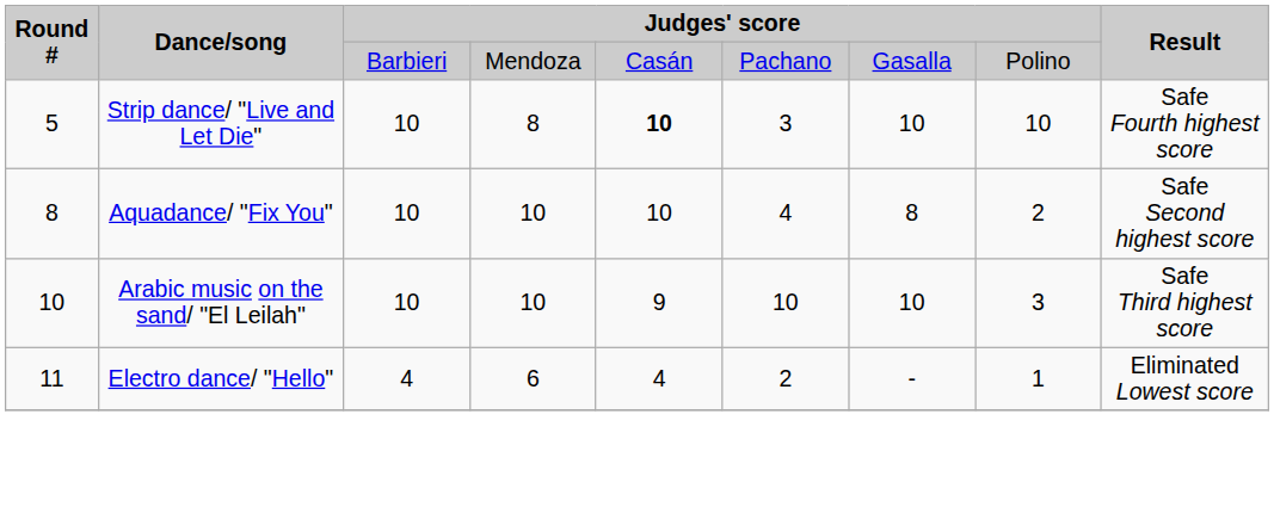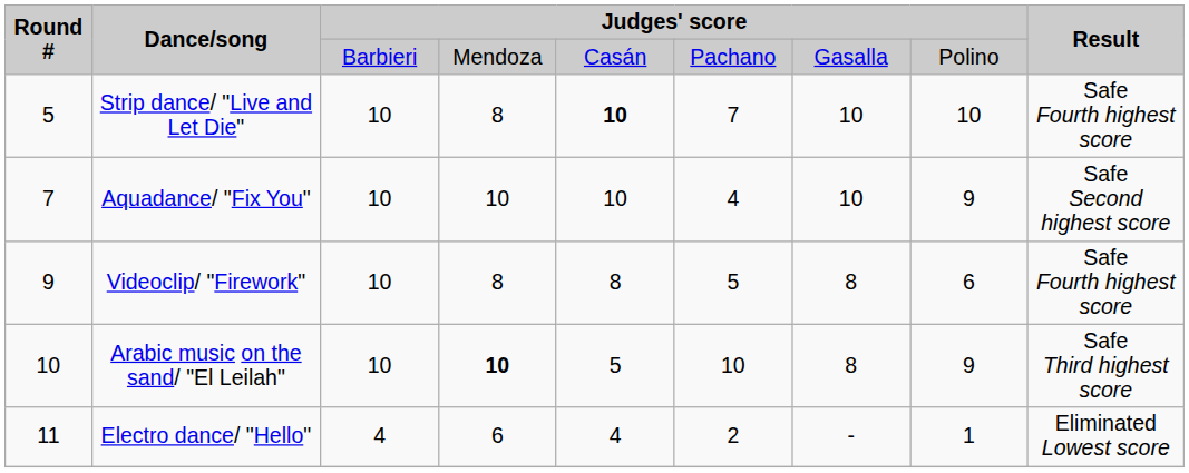 <table class="wikitable">
 <tr style="text-align:Center; background:#ccc;">
 <td rowspan="2"><strong>Round #</strong></td>
 <td rowspan="2"><strong>Dance/song</strong></td>
 <td colspan="6"><strong>Judges' score</strong></td>
 <td rowspan="2"><strong>Result</strong></td>
 </tr>
 <tr style="text-align:center; background:#ccc;">
 <td style="width:10%; "><a href='#'>Barbieri</a></td>
 <td style="width:10%; ">Mendoza</td>
 <td style="width:10%; "><a href='#'>Casán</a></td>
 <td style="width:10%; "><a href='#'>Pachano</a></td>
 <td style="width:10%; "><a href='#'>Gasalla</a></td>
 <td style="width:10%; ">Polino</td>
 </tr>
 <tr>
 <td style="text-align:center;">5</td>
 <td style="text-align:center;"><a href='#'>Strip dance</a>/ "<a href='#'>Live and Let Die</a>"</td>
 <td style="text-align:center;">10</td>
 <td style="text-align:center;">8</td>
 <td style="text-align:center;"><strong>10</strong></td>
-<td style="text-align:center;">3</td>
+<td style="text-align:center;">7</td>
 <td style="text-align:center;">10</td>
 <td style="text-align:center;">10</td>
 <td style="text-align:center;">Safe<br><em>Fourth highest score</em></td>
 </tr>
 <tr>
-<td style="text-align:center;">8</td>
+<td style="text-align:center;">7</td>
 <td style="text-align:center;"><a href='#'>Aquadance</a>/ "<a href='#'>Fix You</a>"</td>
 <td style="text-align:center;">10</td>
 <td style="text-align:center;">10</td>
 <td style="text-align:center;">10</td>
 <td style="text-align:center;">4</td>
+<td style="text-align:center;">10</td>
+<td style="text-align:center;">9</td>
+<td style="text-align:center;">Safe<br><em>Second highest score</em></td>
+</tr>
+<tr>
+<td style="text-align:center;">9</td>
+<td style="text-align:center;"><a href='#'>Videoclip</a>/ "<a href='#'>Firework</a>"</td>
+<td style="text-align:center;">10</td>
 <td style="text-align:center;">8</td>
-<td style="text-align:center;">2</td>
-<td style="text-align:center;">Safe<br><em>Second highest score</em></td>
+<td style="text-align:center;">8</td>
+<td style="text-align:center;">5</td>
+<td style="text-align:center;">8</td>
+<td style="text-align:center;">6</td>
+<td style="text-align:center;">Safe<br><em>Fourth highest score</em></td>
 </tr>
 <tr>
 <td style="text-align:center;">10</td>
 <td style="text-align:center;"><a href='#'>Arabic music</a> <a href='#'>on the sand</a>/ "El Leilah"</td>
 <td style="text-align:center;">10</td>
+<td style="text-align:center;"><strong>10</strong></td>
+<td style="text-align:center;">5</td>
 <td style="text-align:center;">10</td>
+<td style="text-align:center;">8</td>
 <td style="text-align:center;">9</td>
-<td style="text-align:center;">10</td>
-<td style="text-align:center;">10</td>
-<td style="text-align:center;">3</td>
 <td style="text-align:center;">Safe<br><em>Third highest score</em></td>
 </tr>
 <tr>
 <td style="text-align:center;">11</td>
 <td style="text-align:center;"><a href='#'>Electro dance</a>/ "<a href='#'>Hello</a>"</td>
 <td style="text-align:center;">4</td>
 <td style="text-align:center;">6</td>
 <td style="text-align:center;">4</td>
 <td style="text-align:center;">2</td>
 <td colspan=1 style="text-align:center;" background:lightgray>-</td>
 <td style="text-align:center;">1</td>
 <td style="text-align:center;">Eliminated <br><em>Lowest score</em></td>
 </tr>
 <tr>
 </tr>
 </table>
